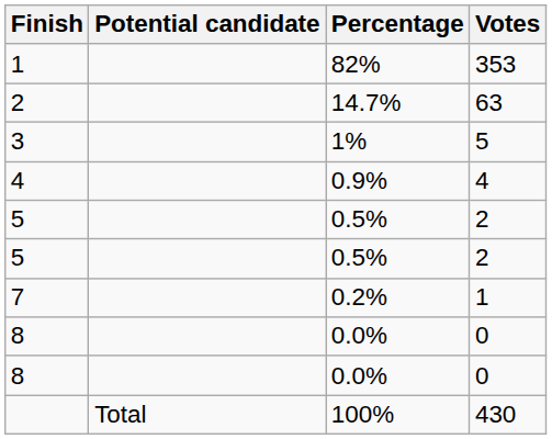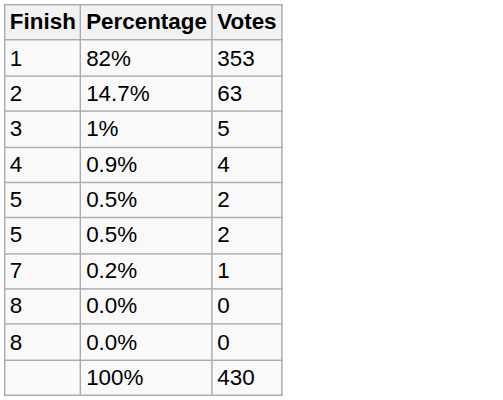 <table class="wikitable sortable">
 <tr>
 <th>Finish</th>
-<th>Potential candidate</th>
 <th>Percentage</th>
 <th>Votes</th>
 </tr>
 <tr>
 <td>1</td>
-<td></td>
 <td>82%</td>
 <td>353</td>
 </tr>
 <tr>
 <td>2</td>
-<td></td>
 <td>14.7%</td>
 <td>63</td>
 </tr>
 <tr>
 <td>3</td>
-<td></td>
 <td>1%</td>
 <td>5</td>
 </tr>
 <tr>
 <td>4</td>
-<td></td>
 <td>0.9%</td>
 <td>4</td>
 </tr>
 <tr>
 <td>5</td>
-<td></td>
 <td>0.5%</td>
 <td>2</td>
 </tr>
 <tr>
 <td>5</td>
-<td></td>
 <td>0.5%</td>
 <td>2</td>
 </tr>
 <tr>
 <td>7</td>
-<td></td>
 <td>0.2%</td>
 <td>1</td>
 </tr>
 <tr>
 <td>8</td>
-<td></td>
 <td>0.0%</td>
 <td>0</td>
 </tr>
 <tr>
 <td>8</td>
-<td></td>
 <td>0.0%</td>
 <td>0</td>
 </tr>
 <tr>
 <td></td>
-<td>Total</td>
 <td>100%</td>
 <td>430</td>
 </tr>
 </table>
